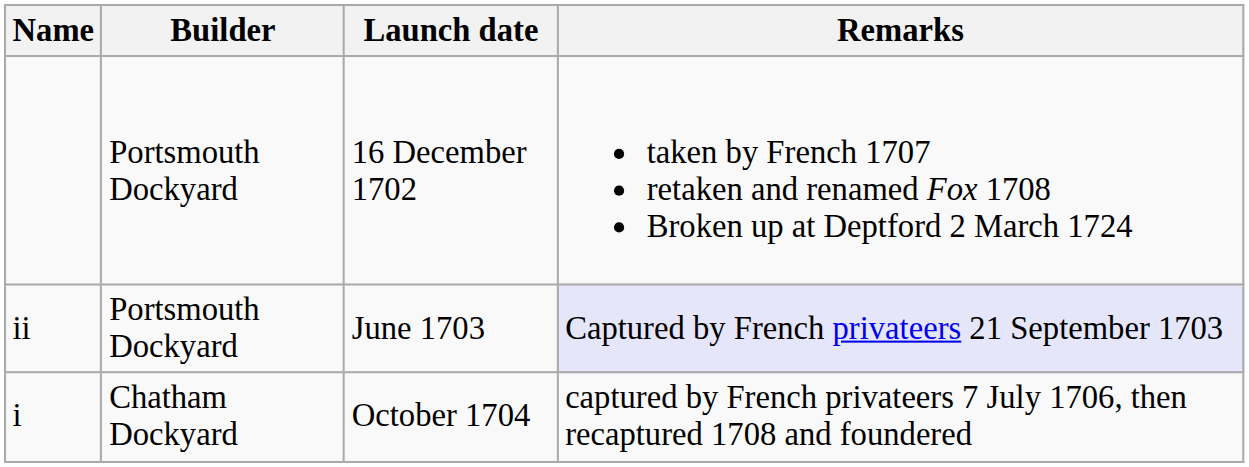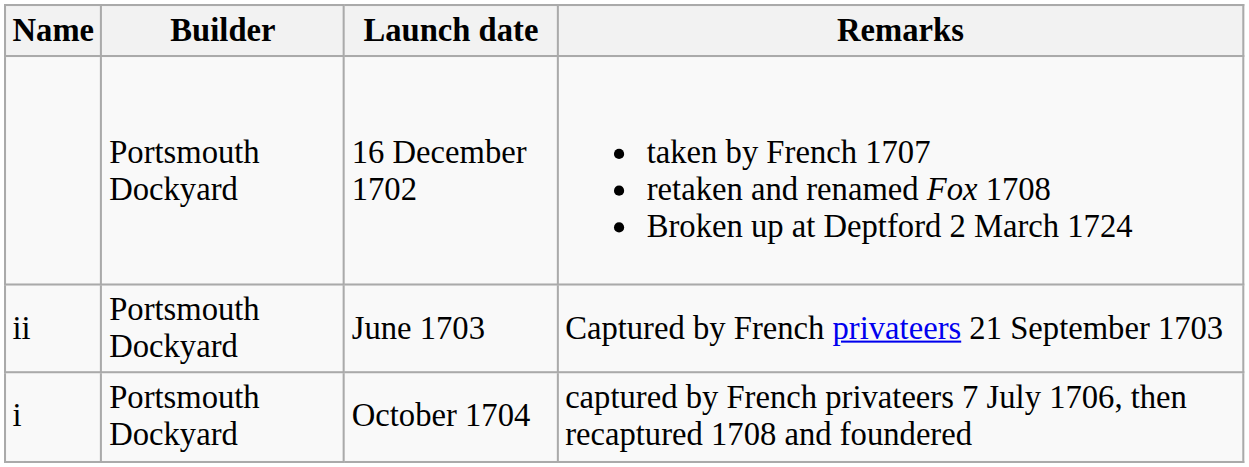 <table class="wikitable">
 <tr>
 <th>Name</th>
 <th>Builder</th>
 <th>Launch date</th>
 <th>Remarks</th>
 </tr>
 <tr>
 <td></td>
 <td>Portsmouth Dockyard</td>
 <td>16 December 1702</td>
 <td><br><ul><li>taken by French 1707</li><li>retaken and renamed <em>Fox</em> 1708</li><li>Broken up at Deptford 2 March 1724</li></ul></td>
 </tr>
 <tr>
 <td> ii</td>
 <td>Portsmouth Dockyard</td>
 <td>June 1703</td>
-<td style="background: lavender;">Captured by French <a href='#'>privateers</a> 21 September 1703</td>
+<td>Captured by French <a href='#'>privateers</a> 21 September 1703</td>
 </tr>
 <tr>
 <td> i</td>
-<td>Chatham Dockyard</td>
+<td>Portsmouth Dockyard</td>
 <td>October 1704</td>
 <td>captured by French privateers 7 July 1706, then recaptured 1708 and foundered</td>
 </tr>
 </table>
